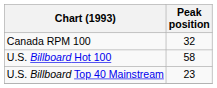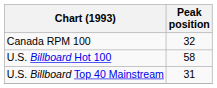 <table class="wikitable sortable">
 <tr>
 <th>Chart (1993)</th>
 <th>Peak<br>position</th>
 </tr>
 <tr>
 <td>Canada RPM 100</td>
 <td align="center">32</td>
 </tr>
 <tr>
 <td>U.S. <a href='#'><em>Billboard</em> Hot 100</a></td>
 <td align="center">58</td>
 </tr>
 <tr>
 <td>U.S. <em>Billboard</em> <a href='#'>Top 40 Mainstream</a></td>
-<td align="center">23</td>
+<td align="center">31</td>
 </tr>
 <tr>
 </tr>
 </table>
